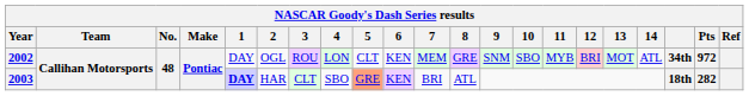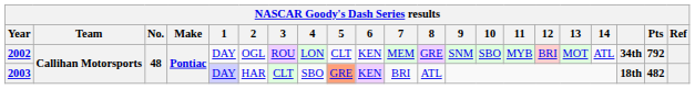 <table class="wikitable" style="text-align:center; font-size:75%">
 <tr>
 <th colspan=32><a href='#'>NASCAR Goody's Dash Series</a> results</th>
 </tr>
 <tr>
 <th>Year</th>
 <th>Team</th>
 <th>No.</th>
 <th>Make</th>
 <th>1</th>
 <th>2</th>
 <th>3</th>
 <th>4</th>
 <th>5</th>
 <th>6</th>
 <th>7</th>
 <th>8</th>
 <th>9</th>
 <th>10</th>
 <th>11</th>
 <th>12</th>
 <th>13</th>
 <th>14</th>
 <th></th>
 <th>Pts</th>
 <th>Ref</th>
 </tr>
 <tr>
 <th><a href='#'>2002</a></th>
 <th rowspan=2>Callihan Motorsports</th>
 <th rowspan=2>48</th>
 <th rowspan=2><a href='#'>Pontiac</a></th>
 <td><a href='#'>DAY</a></td>
 <td><a href='#'>OGL</a></td>
 <td style="background:#EFCFFF;"><a href='#'>ROU</a><br></td>
 <td style="background:#DFFFDF;"><a href='#'>LON</a><br></td>
 <td><a href='#'>CLT</a></td>
 <td><a href='#'>KEN</a></td>
 <td style="background:#DFFFDF;"><a href='#'>MEM</a><br></td>
 <td style="background:#EFCFFF;"><a href='#'>GRE</a><br></td>
 <td style="background:#DFFFDF;"><a href='#'>SNM</a><br></td>
 <td style="background:#DFFFDF;"><a href='#'>SBO</a><br></td>
 <td style="background:#DFFFDF;"><a href='#'>MYB</a><br></td>
 <td style="background:#FFCFCF;"><a href='#'>BRI</a><br></td>
 <td style="background:#DFFFDF;"><a href='#'>MOT</a><br></td>
 <td><a href='#'>ATL</a></td>
 <th>34th</th>
-<th>972</th>
+<th>792</th>
 <th></th>
 </tr>
 <tr>
 <th><a href='#'>2003</a></th>
-<td style="background:#CFCFFF;"><strong><a href='#'>DAY</a><br></strong></td>
+<td style="background:#CFCFFF;"><a href='#'>DAY</a><br></td>
 <td><a href='#'>HAR</a></td>
 <td style="background:#DFFFDF;"><a href='#'>CLT</a><br></td>
 <td><a href='#'>SBO</a></td>
 <td style="background: lightsalmon;"><a href='#'>GRE</a></td>
 <td style="background:#EFCFFF;"><a href='#'>KEN</a><br></td>
 <td><a href='#'>BRI</a></td>
 <td><a href='#'>ATL</a></td>
 <td colspan=6></td>
 <th>18th</th>
-<th>282</th>
+<th>482</th>
 <th></th>
 </tr>
 </table>
